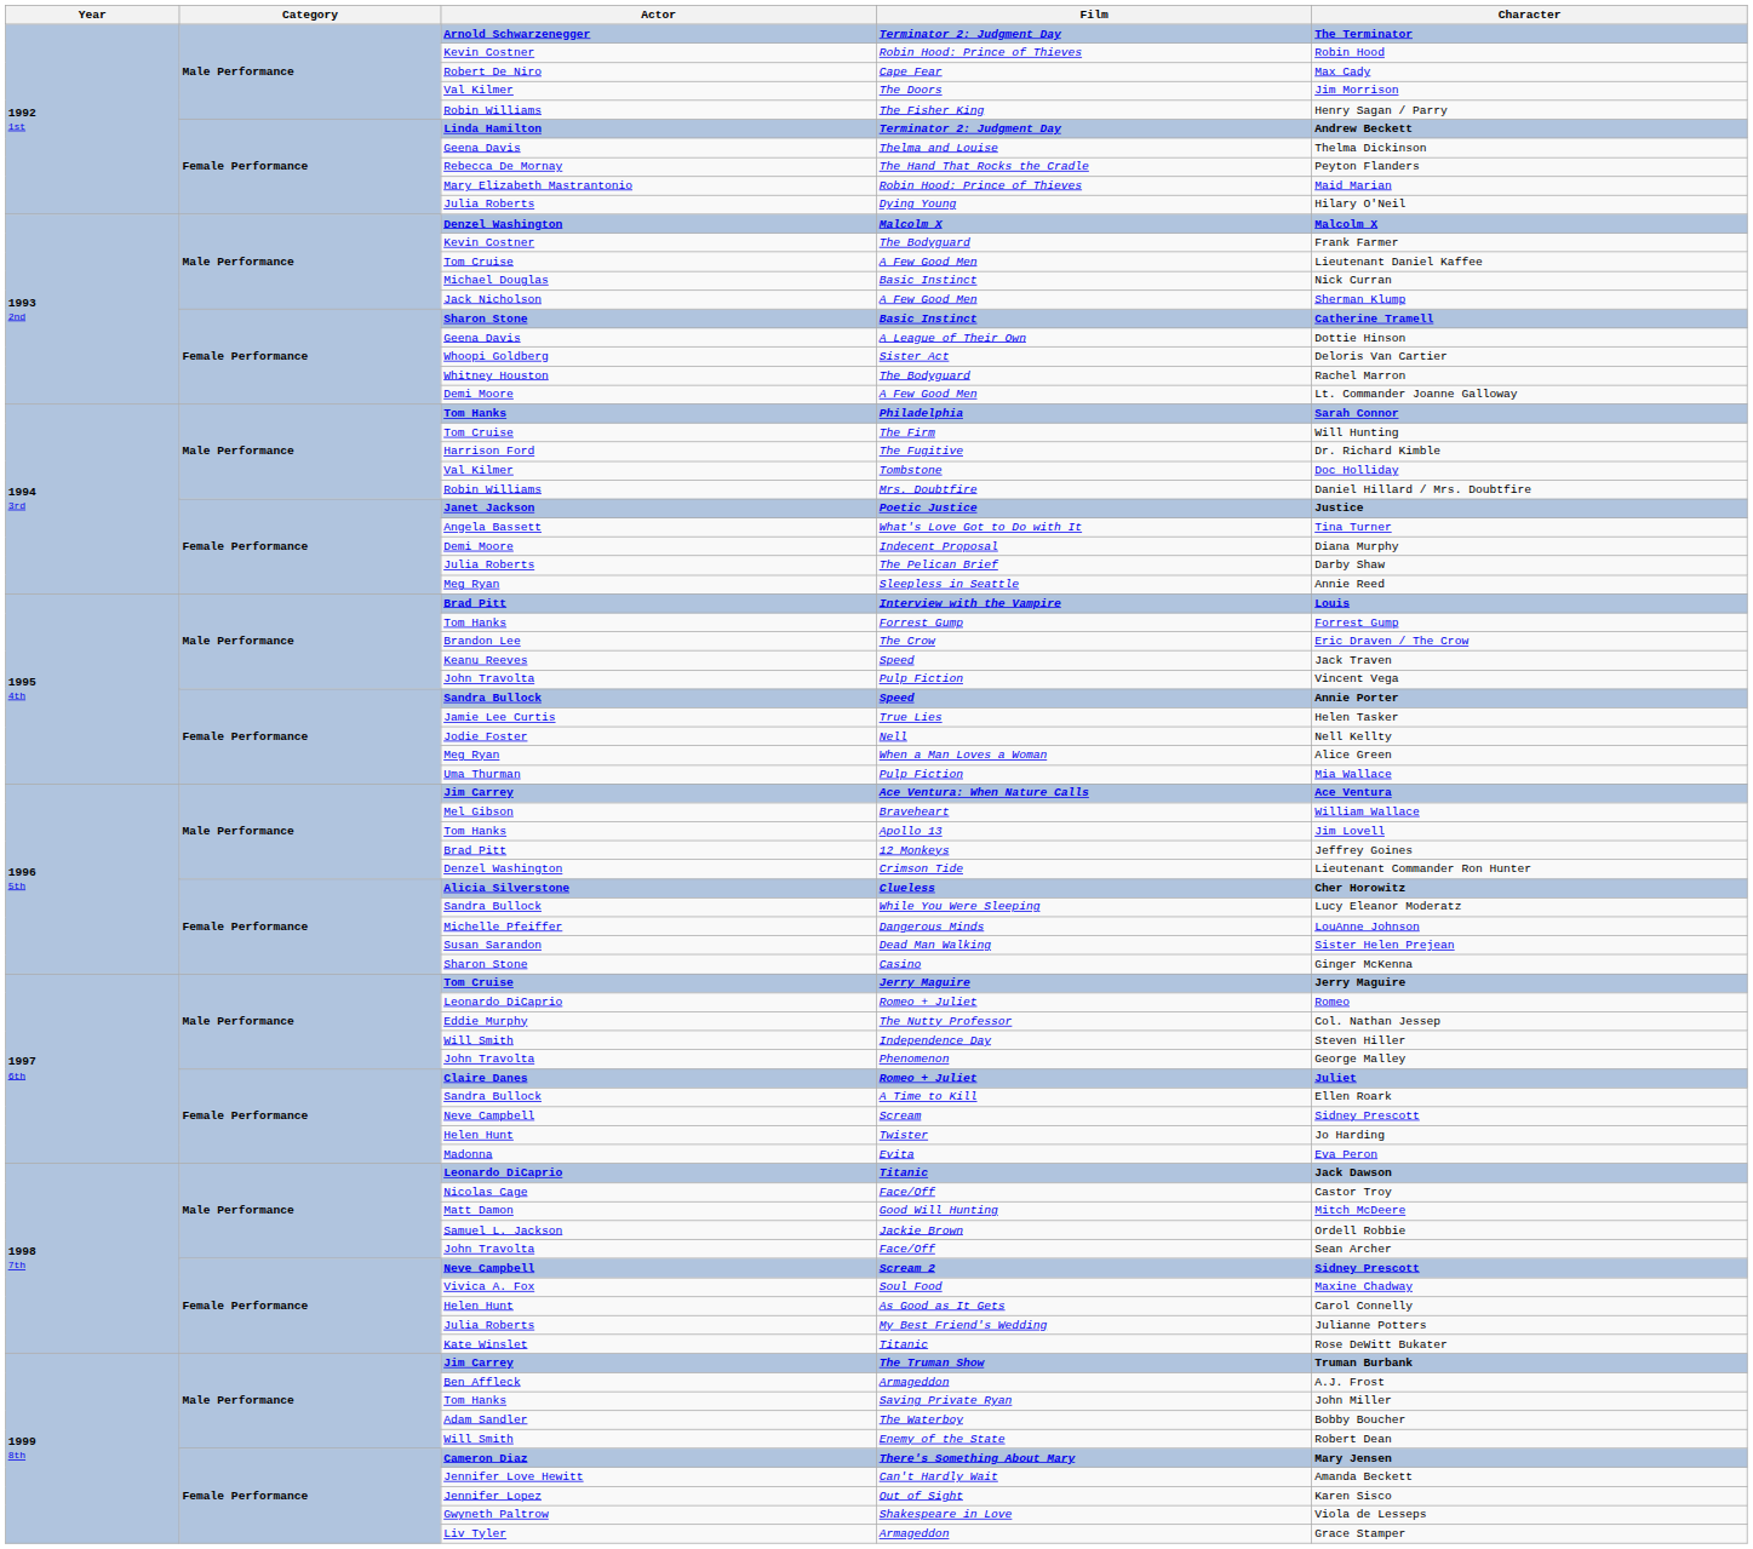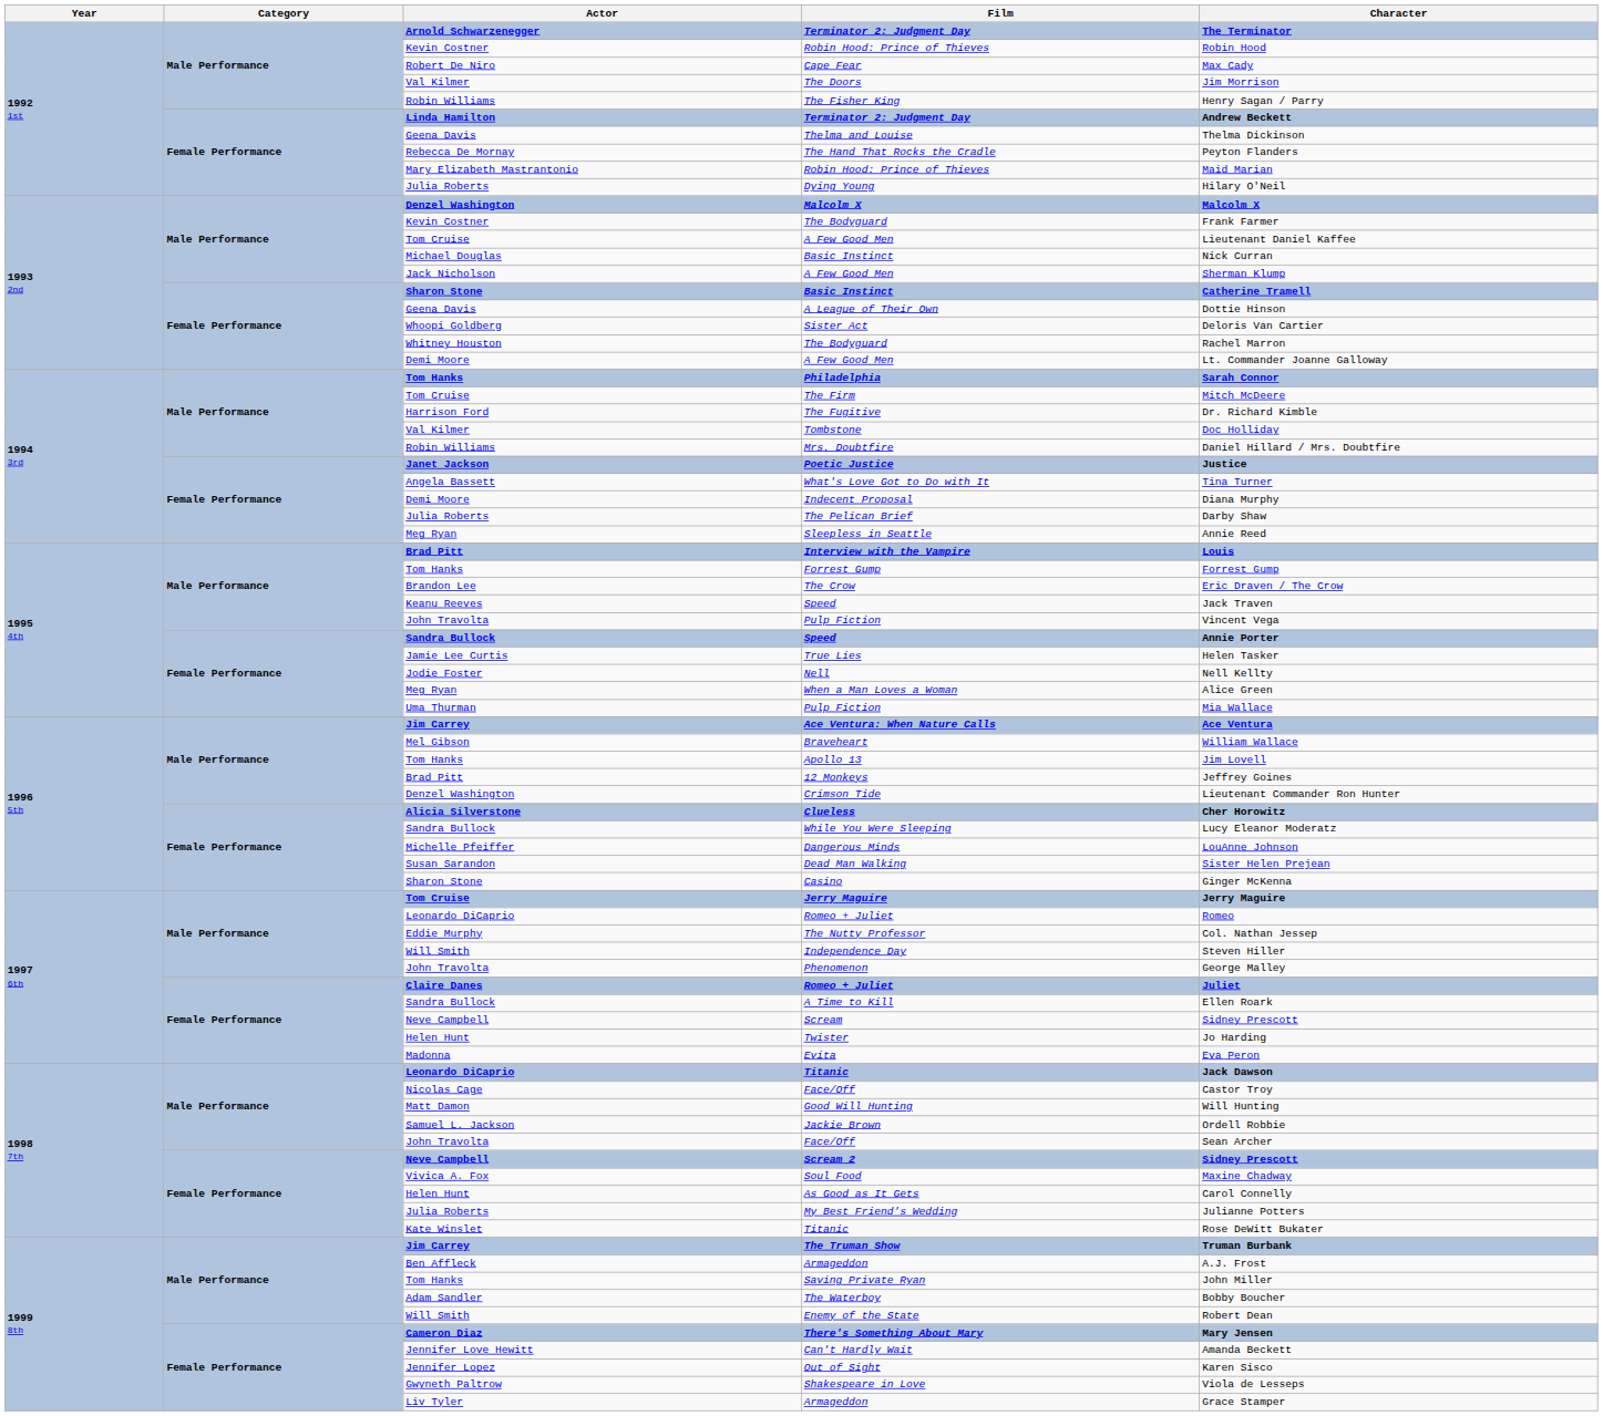 <table class="wikitable" style="width:98%">
 <tr style="background:#bebebe;">
 <th style="width:10%;">Year</th>
 <th style="width:15%;">Category</th>
 <th style="width:25%;">Actor</th>
 <th style="width:25%;">Film</th>
 <th style="width:25%;">Character</th>
 </tr>
 <tr style="background:#B0C4DE;">
 <td rowspan="10"><strong>1992</strong><br><small><a href='#'>1st</a></small><small></small></td>
 <td rowspan="5"><strong>Male Performance</strong></td>
 <td><strong><a href='#'>Arnold Schwarzenegger</a></strong></td>
 <td><strong><em><a href='#'>Terminator 2: Judgment Day</a></em></strong></td>
 <td><strong><a href='#'>The Terminator</a></strong></td>
 </tr>
 <tr>
 <td><a href='#'>Kevin Costner</a></td>
 <td><em><a href='#'>Robin Hood: Prince of Thieves</a></em></td>
 <td><a href='#'>Robin Hood</a></td>
 </tr>
 <tr>
 <td><a href='#'>Robert De Niro</a></td>
 <td><em><a href='#'>Cape Fear</a></em></td>
 <td><a href='#'>Max Cady</a></td>
 </tr>
 <tr>
 <td><a href='#'>Val Kilmer</a></td>
 <td><em><a href='#'>The Doors</a></em></td>
 <td><a href='#'>Jim Morrison</a></td>
 </tr>
 <tr>
 <td><a href='#'>Robin Williams</a></td>
 <td><em><a href='#'>The Fisher King</a></em></td>
 <td>Henry Sagan / Parry</td>
 </tr>
 <tr style="background:#B0C4DE;">
 <td rowspan="5"><strong>Female Performance</strong></td>
 <td><strong><a href='#'>Linda Hamilton</a></strong></td>
 <td><strong><em><a href='#'>Terminator 2: Judgment Day</a></em></strong></td>
 <td><strong>Andrew Beckett</strong></td>
 </tr>
 <tr>
 <td><a href='#'>Geena Davis</a></td>
 <td><em><a href='#'>Thelma and Louise</a></em></td>
 <td>Thelma Dickinson</td>
 </tr>
 <tr>
 <td><a href='#'>Rebecca De Mornay</a></td>
 <td><em><a href='#'>The Hand That Rocks the Cradle</a></em></td>
 <td>Peyton Flanders</td>
 </tr>
 <tr>
 <td><a href='#'>Mary Elizabeth Mastrantonio</a></td>
 <td><em><a href='#'>Robin Hood: Prince of Thieves</a></em></td>
 <td><a href='#'>Maid Marian</a></td>
 </tr>
 <tr>
 <td><a href='#'>Julia Roberts</a></td>
 <td><em><a href='#'>Dying Young</a></em></td>
 <td>Hilary O'Neil</td>
 </tr>
 <tr style="background:#B0C4DE;">
 <td rowspan="10"><strong>1993</strong><br><small><a href='#'>2nd</a></small><small></small></td>
 <td rowspan="5"><strong>Male Performance</strong></td>
 <td><strong><a href='#'>Denzel Washington</a></strong></td>
 <td><strong><em><a href='#'>Malcolm X</a></em></strong></td>
 <td><strong><a href='#'>Malcolm X</a></strong></td>
 </tr>
 <tr>
 <td><a href='#'>Kevin Costner</a></td>
 <td><em><a href='#'>The Bodyguard</a></em></td>
 <td>Frank Farmer</td>
 </tr>
 <tr>
 <td><a href='#'>Tom Cruise</a></td>
 <td><em><a href='#'>A Few Good Men</a></em></td>
 <td>Lieutenant Daniel Kaffee</td>
 </tr>
 <tr>
 <td><a href='#'>Michael Douglas</a></td>
 <td><em><a href='#'>Basic Instinct</a></em></td>
 <td>Nick Curran</td>
 </tr>
 <tr>
 <td><a href='#'>Jack Nicholson</a></td>
 <td><em><a href='#'>A Few Good Men</a></em></td>
 <td><a href='#'>Sherman Klump</a></td>
 </tr>
 <tr style="background:#B0C4DE;">
 <td rowspan="5"><strong>Female Performance</strong></td>
 <td><strong><a href='#'>Sharon Stone</a></strong></td>
 <td><strong><em><a href='#'>Basic Instinct</a></em></strong></td>
 <td><strong><a href='#'>Catherine Tramell</a></strong></td>
 </tr>
 <tr>
 <td><a href='#'>Geena Davis</a></td>
 <td><em><a href='#'>A League of Their Own</a></em></td>
 <td>Dottie Hinson</td>
 </tr>
 <tr>
 <td><a href='#'>Whoopi Goldberg</a></td>
 <td><em><a href='#'>Sister Act</a></em></td>
 <td>Deloris Van Cartier</td>
 </tr>
 <tr>
 <td><a href='#'>Whitney Houston</a></td>
 <td><em><a href='#'>The Bodyguard</a></em></td>
 <td>Rachel Marron</td>
 </tr>
 <tr>
 <td><a href='#'>Demi Moore</a></td>
 <td><em><a href='#'>A Few Good Men</a></em></td>
 <td>Lt. Commander Joanne Galloway</td>
 </tr>
 <tr style="background:#B0C4DE;">
 <td rowspan="10"><strong>1994</strong><br><small><a href='#'>3rd</a></small><small></small></td>
 <td rowspan="5"><strong>Male Performance</strong></td>
 <td><strong><a href='#'>Tom Hanks</a></strong></td>
 <td><strong><em><a href='#'>Philadelphia</a></em></strong></td>
 <td><strong><a href='#'>Sarah Connor</a></strong></td>
 </tr>
 <tr>
 <td><a href='#'>Tom Cruise</a></td>
 <td><em><a href='#'>The Firm</a></em></td>
-<td>Will Hunting</td>
+<td><a href='#'>Mitch McDeere</a></td>
 </tr>
 <tr>
 <td><a href='#'>Harrison Ford</a></td>
 <td><em><a href='#'>The Fugitive</a></em></td>
 <td>Dr. Richard Kimble</td>
 </tr>
 <tr>
 <td><a href='#'>Val Kilmer</a></td>
 <td><em><a href='#'>Tombstone</a></em></td>
 <td><a href='#'>Doc Holliday</a></td>
 </tr>
 <tr>
 <td><a href='#'>Robin Williams</a></td>
 <td><em><a href='#'>Mrs. Doubtfire</a></em></td>
 <td>Daniel Hillard / Mrs. Doubtfire</td>
 </tr>
 <tr style="background:#B0C4DE;">
 <td rowspan="5"><strong>Female Performance</strong></td>
 <td><strong><a href='#'>Janet Jackson</a></strong></td>
 <td><strong><em><a href='#'>Poetic Justice</a></em></strong></td>
 <td><strong>Justice</strong></td>
 </tr>
 <tr>
 <td><a href='#'>Angela Bassett</a></td>
 <td><em><a href='#'>What's Love Got to Do with It</a></em></td>
 <td><a href='#'>Tina Turner</a></td>
 </tr>
 <tr>
 <td><a href='#'>Demi Moore</a></td>
 <td><em><a href='#'>Indecent Proposal</a></em></td>
 <td>Diana Murphy</td>
 </tr>
 <tr>
 <td><a href='#'>Julia Roberts</a></td>
 <td><em><a href='#'>The Pelican Brief</a></em></td>
 <td>Darby Shaw</td>
 </tr>
 <tr>
 <td><a href='#'>Meg Ryan</a></td>
 <td><em><a href='#'>Sleepless in Seattle</a></em></td>
 <td>Annie Reed</td>
 </tr>
 <tr style="background:#B0C4DE;">
 <td rowspan="10"><strong>1995</strong><br><small><a href='#'>4th</a></small><small></small></td>
 <td rowspan="5"><strong>Male Performance</strong></td>
 <td><strong><a href='#'>Brad Pitt</a></strong></td>
 <td><strong><em><a href='#'>Interview with the Vampire</a></em></strong></td>
 <td><strong><a href='#'>Louis</a></strong></td>
 </tr>
 <tr>
 <td><a href='#'>Tom Hanks</a></td>
 <td><em><a href='#'>Forrest Gump</a></em></td>
 <td><a href='#'>Forrest Gump</a></td>
 </tr>
 <tr>
 <td><a href='#'>Brandon Lee</a></td>
 <td><em><a href='#'>The Crow</a></em></td>
 <td><a href='#'>Eric Draven / The Crow</a></td>
 </tr>
 <tr>
 <td><a href='#'>Keanu Reeves</a></td>
 <td><em><a href='#'>Speed</a></em></td>
 <td>Jack Traven</td>
 </tr>
 <tr>
 <td><a href='#'>John Travolta</a></td>
 <td><em><a href='#'>Pulp Fiction</a></em></td>
 <td>Vincent Vega</td>
 </tr>
 <tr style="background:#B0C4DE;">
 <td rowspan="5"><strong>Female Performance</strong></td>
 <td><strong><a href='#'>Sandra Bullock</a></strong></td>
 <td><strong><em><a href='#'>Speed</a></em></strong></td>
 <td><strong>Annie Porter</strong></td>
 </tr>
 <tr>
 <td><a href='#'>Jamie Lee Curtis</a></td>
 <td><em><a href='#'>True Lies</a></em></td>
 <td>Helen Tasker</td>
 </tr>
 <tr>
 <td><a href='#'>Jodie Foster</a></td>
 <td><em><a href='#'>Nell</a></em></td>
 <td>Nell Kellty</td>
 </tr>
 <tr>
 <td><a href='#'>Meg Ryan</a></td>
 <td><em><a href='#'>When a Man Loves a Woman</a></em></td>
 <td>Alice Green</td>
 </tr>
 <tr>
 <td><a href='#'>Uma Thurman</a></td>
 <td><em><a href='#'>Pulp Fiction</a></em></td>
 <td><a href='#'>Mia Wallace</a></td>
 </tr>
 <tr style="background:#B0C4DE;">
 <td rowspan="10"><strong>1996</strong><br><small><a href='#'>5th</a></small><small></small></td>
 <td rowspan="5"><strong>Male Performance</strong></td>
 <td><strong><a href='#'>Jim Carrey</a></strong></td>
 <td><strong><em><a href='#'>Ace Ventura: When Nature Calls</a></em></strong></td>
 <td><strong><a href='#'>Ace Ventura</a></strong></td>
 </tr>
 <tr>
 <td><a href='#'>Mel Gibson</a></td>
 <td><em><a href='#'>Braveheart</a></em></td>
 <td><a href='#'>William Wallace</a></td>
 </tr>
 <tr>
 <td><a href='#'>Tom Hanks</a></td>
 <td><em><a href='#'>Apollo 13</a></em></td>
 <td><a href='#'>Jim Lovell</a></td>
 </tr>
 <tr>
 <td><a href='#'>Brad Pitt</a></td>
 <td><em><a href='#'>12 Monkeys</a></em></td>
 <td>Jeffrey Goines</td>
 </tr>
 <tr>
 <td><a href='#'>Denzel Washington</a></td>
 <td><em><a href='#'>Crimson Tide</a></em></td>
 <td>Lieutenant Commander Ron Hunter</td>
 </tr>
 <tr style="background:#B0C4DE;">
 <td rowspan="5"><strong>Female Performance</strong></td>
 <td><strong><a href='#'>Alicia Silverstone</a></strong></td>
 <td><strong><em><a href='#'>Clueless</a></em></strong></td>
 <td><strong>Cher Horowitz</strong></td>
 </tr>
 <tr>
 <td><a href='#'>Sandra Bullock</a></td>
 <td><em><a href='#'>While You Were Sleeping</a></em></td>
 <td>Lucy Eleanor Moderatz</td>
 </tr>
 <tr>
 <td><a href='#'>Michelle Pfeiffer</a></td>
 <td><em><a href='#'>Dangerous Minds</a></em></td>
 <td><a href='#'>LouAnne Johnson</a></td>
 </tr>
 <tr>
 <td><a href='#'>Susan Sarandon</a></td>
 <td><em><a href='#'>Dead Man Walking</a></em></td>
 <td><a href='#'>Sister Helen Prejean</a></td>
 </tr>
 <tr>
 <td><a href='#'>Sharon Stone</a></td>
 <td><em><a href='#'>Casino</a></em></td>
 <td>Ginger McKenna</td>
 </tr>
 <tr style="background:#B0C4DE;">
 <td rowspan="10"><strong>1997</strong><br><small><a href='#'>6th</a></small><small></small></td>
 <td rowspan="5"><strong>Male Performance</strong></td>
 <td><strong><a href='#'>Tom Cruise</a></strong></td>
 <td><strong><em><a href='#'>Jerry Maguire</a></em></strong></td>
 <td><strong>Jerry Maguire</strong></td>
 </tr>
 <tr>
 <td><a href='#'>Leonardo DiCaprio</a></td>
 <td><em><a href='#'>Romeo + Juliet</a></em></td>
 <td><a href='#'>Romeo</a></td>
 </tr>
 <tr>
 <td><a href='#'>Eddie Murphy</a></td>
 <td><em><a href='#'>The Nutty Professor</a></em></td>
 <td>Col. Nathan Jessep</td>
 </tr>
 <tr>
 <td><a href='#'>Will Smith</a></td>
 <td><em><a href='#'>Independence Day</a></em></td>
 <td>Steven Hiller</td>
 </tr>
 <tr>
 <td><a href='#'>John Travolta</a></td>
 <td><em><a href='#'>Phenomenon</a></em></td>
 <td>George Malley</td>
 </tr>
 <tr style="background:#B0C4DE;">
 <td rowspan="5"><strong>Female Performance</strong></td>
 <td><strong><a href='#'>Claire Danes</a></strong></td>
 <td><strong><em><a href='#'>Romeo + Juliet</a></em></strong></td>
 <td><strong><a href='#'>Juliet</a></strong></td>
 </tr>
 <tr>
 <td><a href='#'>Sandra Bullock</a></td>
 <td><em><a href='#'>A Time to Kill</a></em></td>
 <td>Ellen Roark</td>
 </tr>
 <tr>
 <td><a href='#'>Neve Campbell</a></td>
 <td><em><a href='#'>Scream</a></em></td>
 <td><a href='#'>Sidney Prescott</a></td>
 </tr>
 <tr>
 <td><a href='#'>Helen Hunt</a></td>
 <td><em><a href='#'>Twister</a></em></td>
 <td>Jo Harding</td>
 </tr>
 <tr>
 <td><a href='#'>Madonna</a></td>
 <td><em><a href='#'>Evita</a></em></td>
 <td><a href='#'>Eva Peron</a></td>
 </tr>
 <tr style="background:#B0C4DE;">
 <td rowspan="10"><strong>1998</strong><br><small><a href='#'>7th</a></small><small></small></td>
 <td rowspan="5"><strong>Male Performance</strong></td>
 <td><strong><a href='#'>Leonardo DiCaprio</a></strong></td>
 <td><strong><em><a href='#'>Titanic</a></em></strong></td>
 <td><strong>Jack Dawson</strong></td>
 </tr>
 <tr>
 <td><a href='#'>Nicolas Cage</a></td>
 <td><em><a href='#'>Face/Off</a></em></td>
 <td>Castor Troy</td>
 </tr>
 <tr>
 <td><a href='#'>Matt Damon</a></td>
 <td><em><a href='#'>Good Will Hunting</a></em></td>
-<td><a href='#'>Mitch McDeere</a></td>
+<td>Will Hunting</td>
 </tr>
 <tr>
 <td><a href='#'>Samuel L. Jackson</a></td>
 <td><em><a href='#'>Jackie Brown</a></em></td>
 <td>Ordell Robbie</td>
 </tr>
 <tr>
 <td><a href='#'>John Travolta</a></td>
 <td><em><a href='#'>Face/Off</a></em></td>
 <td>Sean Archer</td>
 </tr>
 <tr style="background:#B0C4DE;">
 <td rowspan="5"><strong>Female Performance</strong></td>
 <td><strong><a href='#'>Neve Campbell</a></strong></td>
 <td><strong><em><a href='#'>Scream 2</a></em></strong></td>
 <td><strong><a href='#'>Sidney Prescott</a></strong></td>
 </tr>
 <tr>
 <td><a href='#'>Vivica A. Fox</a></td>
 <td><em><a href='#'>Soul Food</a></em></td>
 <td><a href='#'>Maxine Chadway</a></td>
 </tr>
 <tr>
 <td><a href='#'>Helen Hunt</a></td>
 <td><em><a href='#'>As Good as It Gets</a></em></td>
 <td>Carol Connelly</td>
 </tr>
 <tr>
 <td><a href='#'>Julia Roberts</a></td>
 <td><em><a href='#'>My Best Friend's Wedding</a></em></td>
 <td>Julianne Potters</td>
 </tr>
 <tr>
 <td><a href='#'>Kate Winslet</a></td>
 <td><em><a href='#'>Titanic</a></em></td>
 <td>Rose DeWitt Bukater</td>
 </tr>
 <tr style="background:#B0C4DE;">
 <td rowspan="10"><strong>1999</strong><br><small><a href='#'>8th</a></small><small></small></td>
 <td rowspan="5"><strong>Male Performance</strong></td>
 <td><strong><a href='#'>Jim Carrey</a></strong></td>
 <td><strong><em><a href='#'>The Truman Show</a></em></strong></td>
 <td><strong>Truman Burbank</strong></td>
 </tr>
 <tr>
 <td><a href='#'>Ben Affleck</a></td>
 <td><em><a href='#'>Armageddon</a></em></td>
 <td>A.J. Frost</td>
 </tr>
 <tr>
 <td><a href='#'>Tom Hanks</a></td>
 <td><em><a href='#'>Saving Private Ryan</a></em></td>
 <td>John Miller</td>
 </tr>
 <tr>
 <td><a href='#'>Adam Sandler</a></td>
 <td><em><a href='#'>The Waterboy</a></em></td>
 <td>Bobby Boucher</td>
 </tr>
 <tr>
 <td><a href='#'>Will Smith</a></td>
 <td><em><a href='#'>Enemy of the State</a></em></td>
 <td>Robert Dean</td>
 </tr>
 <tr style="background:#B0C4DE;">
 <td rowspan="5"><strong>Female Performance</strong></td>
 <td><strong><a href='#'>Cameron Diaz</a></strong></td>
 <td><strong><em><a href='#'>There's Something About Mary</a></em></strong></td>
 <td><strong>Mary Jensen</strong></td>
 </tr>
 <tr>
 <td><a href='#'>Jennifer Love Hewitt</a></td>
 <td><em><a href='#'>Can't Hardly Wait</a></em></td>
 <td>Amanda Beckett</td>
 </tr>
 <tr>
 <td><a href='#'>Jennifer Lopez</a></td>
 <td><em><a href='#'>Out of Sight</a></em></td>
 <td>Karen Sisco</td>
 </tr>
 <tr>
 <td><a href='#'>Gwyneth Paltrow</a></td>
 <td><em><a href='#'>Shakespeare in Love</a></em></td>
 <td>Viola de Lesseps</td>
 </tr>
 <tr>
 <td><a href='#'>Liv Tyler</a></td>
 <td><em><a href='#'>Armageddon</a></em></td>
 <td>Grace Stamper</td>
 </tr>
 </table>
